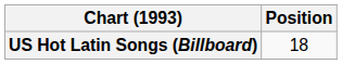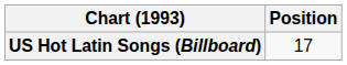 <table class="wikitable plainrowheaders " style="text-align:center;">
 <tr>
 <th scope="col">Chart (1993)</th>
 <th scope="col">Position</th>
 </tr>
 <tr>
 <th scope="row">US Hot Latin Songs (<em>Billboard</em>)</th>
-<td>18</td>
+<td>17</td>
 </tr>
 <tr>
 </tr>
 </table>
